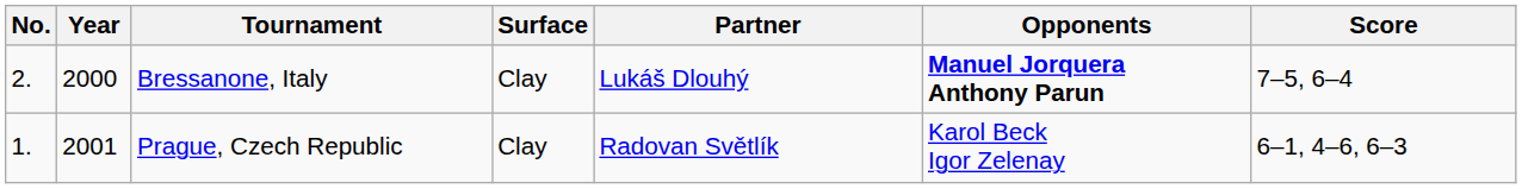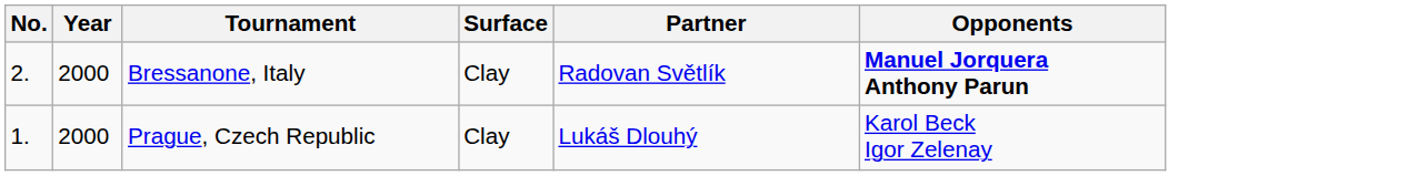 <table class="sortable wikitable" style=font-size:97%>
 <tr>
 <th style="width:20px" class="unsortable">No.</th>
 <th style="width:40px">Year</th>
 <th style="width:220px">Tournament</th>
 <th style="width:50px">Surface</th>
 <th style="width:200px">Partner</th>
 <th style="width:200px">Opponents</th>
-<th style="width:160px" class="unsortable">Score</th>
 </tr>
 <tr>
 <td>2.</td>
 <td>2000</td>
 <td><a href='#'>Bressanone</a>, Italy</td>
 <td>Clay</td>
-<td> <a href='#'>Lukáš Dlouhý</a></td>
+<td> <a href='#'>Radovan Světlík</a></td>
 <td><strong> <a href='#'>Manuel Jorquera</a><br> Anthony Parun</strong></td>
-<td>7–5, 6–4</td>
 </tr>
 <tr>
 <td>1.</td>
-<td>2001</td>
+<td>2000</td>
 <td><a href='#'>Prague</a>, Czech Republic</td>
 <td>Clay</td>
-<td> <a href='#'>Radovan Světlík</a></td>
+<td> <a href='#'>Lukáš Dlouhý</a></td>
 <td> <a href='#'>Karol Beck</a><br> <a href='#'>Igor Zelenay</a></td>
-<td>6–1, 4–6, 6–3</td>
 </tr>
 </table>
